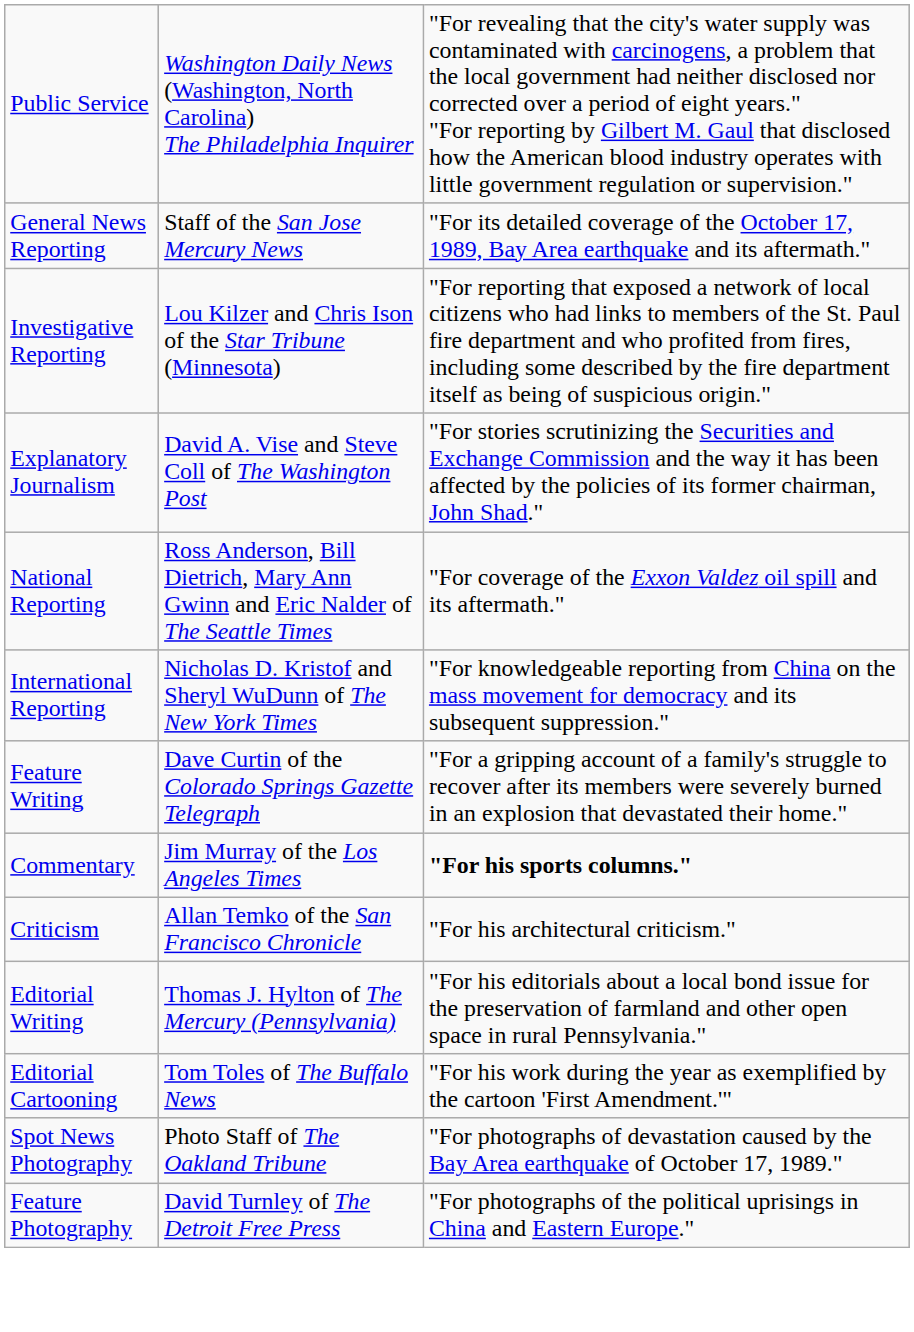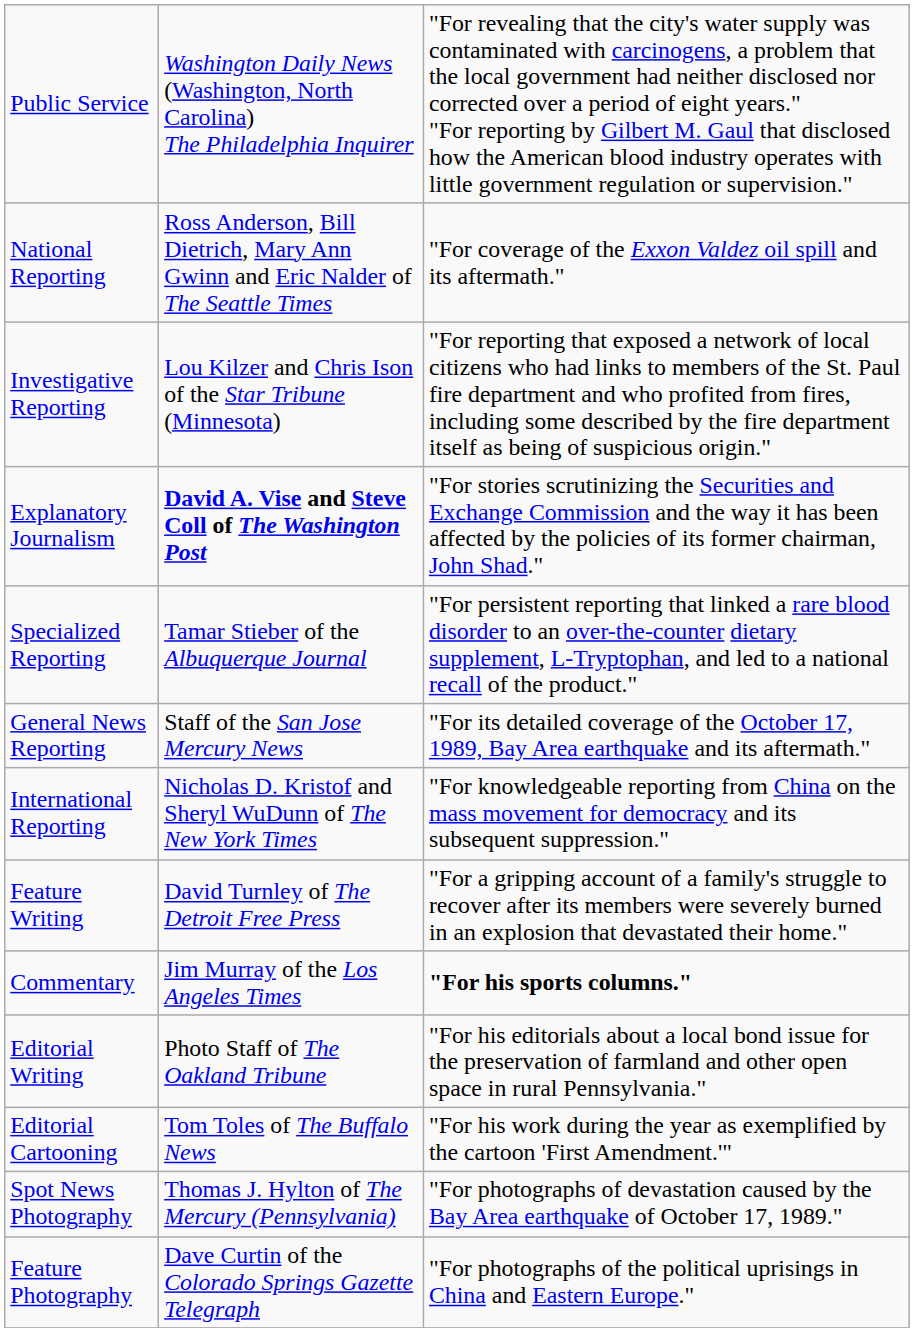 <table class="wikitable">
 <tr>
 <td><a href='#'>Public Service</a></td>
 <td><em><a href='#'>Washington Daily News</a></em> (<a href='#'>Washington, North Carolina</a>)<br><em><a href='#'>The Philadelphia Inquirer</a></em></td>
 <td>"For revealing that the city's water supply was contaminated with <a href='#'>carcinogens</a>, a problem that the local government had neither disclosed nor corrected over a period of eight years."<br>"For reporting by <a href='#'>Gilbert M. Gaul</a> that disclosed how the American blood industry operates with little government regulation or supervision."</td>
 </tr>
 <tr>
-<td><a href='#'>General News Reporting</a></td>
-<td>Staff of the <em><a href='#'>San Jose Mercury News</a></em></td>
-<td>"For its detailed coverage of the <a href='#'>October 17, 1989, Bay Area earthquake</a> and its aftermath."</td>
+<td><a href='#'>National Reporting</a></td>
+<td><a href='#'>Ross Anderson</a>, <a href='#'>Bill Dietrich</a>, <a href='#'>Mary Ann Gwinn</a> and <a href='#'>Eric Nalder</a> of <em><a href='#'>The Seattle Times</a></em></td>
+<td>"For coverage of the <a href='#'><em>Exxon Valdez</em> oil spill</a> and its aftermath."</td>
 </tr>
 <tr>
 <td><a href='#'>Investigative Reporting</a></td>
 <td><a href='#'>Lou Kilzer</a> and <a href='#'>Chris Ison</a> of the <em><a href='#'>Star Tribune</a></em> (<a href='#'>Minnesota</a>)</td>
 <td>"For reporting that exposed a network of local citizens who had links to members of the St. Paul fire department and who profited from fires, including some described by the fire department itself as being of suspicious origin."</td>
 </tr>
 <tr>
 <td><a href='#'>Explanatory Journalism</a></td>
-<td><a href='#'>David A. Vise</a> and <a href='#'>Steve Coll</a> of <em><a href='#'>The Washington Post</a></em></td>
+<td><strong><a href='#'>David A. Vise</a> and <a href='#'>Steve Coll</a> of <em><a href='#'>The Washington Post</a></em></strong></td>
 <td>"For stories scrutinizing the <a href='#'>Securities and Exchange Commission</a> and the way it has been affected by the policies of its former chairman, <a href='#'>John Shad</a>."</td>
 </tr>
 <tr>
-<td><a href='#'>National Reporting</a></td>
-<td><a href='#'>Ross Anderson</a>, <a href='#'>Bill Dietrich</a>, <a href='#'>Mary Ann Gwinn</a> and <a href='#'>Eric Nalder</a> of <em><a href='#'>The Seattle Times</a></em></td>
-<td>"For coverage of the <a href='#'><em>Exxon Valdez</em> oil spill</a> and its aftermath."</td>
+<td><a href='#'>Specialized Reporting</a></td>
+<td><a href='#'>Tamar Stieber</a> of the <em><a href='#'>Albuquerque Journal</a></em></td>
+<td>"For persistent reporting that linked a <a href='#'>rare blood disorder</a> to an <a href='#'>over-the-counter</a> <a href='#'>dietary supplement</a>, <a href='#'>L-Tryptophan</a>, and led to a national <a href='#'>recall</a> of the product."</td>
+</tr>
+<tr>
+<td><a href='#'>General News Reporting</a></td>
+<td>Staff of the <em><a href='#'>San Jose Mercury News</a></em></td>
+<td>"For its detailed coverage of the <a href='#'>October 17, 1989, Bay Area earthquake</a> and its aftermath."</td>
 </tr>
 <tr>
 <td><a href='#'>International Reporting</a></td>
 <td><a href='#'>Nicholas D. Kristof</a> and <a href='#'>Sheryl WuDunn</a> of <em><a href='#'>The New York Times</a></em></td>
 <td>"For knowledgeable reporting from <a href='#'>China</a> on the <a href='#'>mass movement for democracy</a> and its subsequent suppression."</td>
 </tr>
 <tr>
 <td><a href='#'>Feature Writing</a></td>
-<td><a href='#'>Dave Curtin</a> of the <em><a href='#'>Colorado Springs Gazette Telegraph</a></em></td>
+<td><a href='#'>David Turnley</a> of <em><a href='#'>The Detroit Free Press</a></em></td>
 <td>"For a gripping account of a family's struggle to recover after its members were severely burned in an explosion that devastated their home."</td>
 </tr>
 <tr>
 <td><a href='#'>Commentary</a></td>
 <td><a href='#'>Jim Murray</a> of the <em><a href='#'>Los Angeles Times</a></em></td>
 <td><strong>"For his sports columns."</strong></td>
 </tr>
 <tr>
-<td><a href='#'>Criticism</a></td>
-<td><a href='#'>Allan Temko</a> of the <em><a href='#'>San Francisco Chronicle</a></em></td>
-<td>"For his architectural criticism."</td>
-</tr>
-<tr>
 <td><a href='#'>Editorial Writing</a></td>
-<td><a href='#'>Thomas J. Hylton</a> of <em><a href='#'>The Mercury (Pennsylvania)</a></em></td>
+<td>Photo Staff of <a href='#'><em>The Oakland Tribune</em></a></td>
 <td>"For his editorials about a local bond issue for the preservation of farmland and other open space in rural Pennsylvania."</td>
 </tr>
 <tr>
 <td><a href='#'>Editorial Cartooning</a></td>
 <td><a href='#'>Tom Toles</a> of <em><a href='#'>The Buffalo News</a></em></td>
 <td>"For his work during the year as exemplified by the cartoon 'First Amendment.'"</td>
 </tr>
 <tr>
 <td><a href='#'>Spot News Photography</a></td>
-<td>Photo Staff of <a href='#'><em>The Oakland Tribune</em></a></td>
+<td><a href='#'>Thomas J. Hylton</a> of <em><a href='#'>The Mercury (Pennsylvania)</a></em></td>
 <td>"For photographs of devastation caused by the <a href='#'>Bay Area earthquake</a> of October 17, 1989."</td>
 </tr>
 <tr>
 <td><a href='#'>Feature Photography</a></td>
-<td><a href='#'>David Turnley</a> of <em><a href='#'>The Detroit Free Press</a></em></td>
+<td><a href='#'>Dave Curtin</a> of the <em><a href='#'>Colorado Springs Gazette Telegraph</a></em></td>
 <td>"For photographs of the political uprisings in <a href='#'>China</a> and <a href='#'>Eastern Europe</a>."</td>
 </tr>
 </table>
